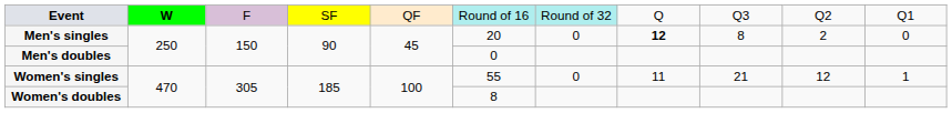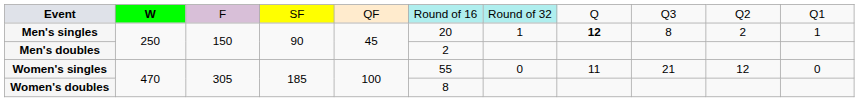 <table class=wikitable style=font-size:90%;text-align:center>
 <tr>
 <td style="width:130px; background:#dfe2e9;"><strong>Event</strong></td>
 <td style="width:80px; background:lime;"><strong>W</strong></td>
 <td style="width:85px; background:thistle;">F</td>
 <td style="width:85px; background:#ff0;">SF</td>
 <td style="width:85px; background:#ffebcd;">QF</td>
 <td style="width:85px; background:#afeeee;">Round of 16</td>
 <td style="width:85px; background:#afeeee;">Round of 32</td>
 <td width=85>Q</td>
 <td width=85>Q3</td>
 <td width=85>Q2</td>
 <td width=85>Q1</td>
 </tr>
 <tr>
 <th style="background:#f6f6f6;">Men's singles</th>
 <td rowspan=2>250</td>
 <td rowspan=2>150</td>
 <td rowspan=2>90</td>
 <td rowspan=2>45</td>
 <td>20</td>
-<td>0</td>
+<td>1</td>
 <td><strong>12</strong></td>
 <td>8</td>
 <td>2</td>
-<td>0</td>
+<td>1</td>
 </tr>
 <tr>
 <th style="background:#f6f6f6;">Men's doubles</th>
-<td>0</td>
+<td>2</td>
 <td></td>
 <td></td>
 <td></td>
 <td></td>
 <td></td>
 </tr>
 <tr>
 <th style="background:#f6f6f6;">Women's singles</th>
 <td rowspan=2>470</td>
 <td rowspan=2>305</td>
 <td rowspan=2>185</td>
 <td rowspan=2>100</td>
 <td>55</td>
 <td>0</td>
 <td>11</td>
 <td>21</td>
 <td>12</td>
-<td>1</td>
+<td>0</td>
 </tr>
 <tr>
 <th style="background:#f6f6f6;">Women's doubles</th>
 <td>8</td>
 <td></td>
 <td></td>
 <td></td>
 <td></td>
 <td></td>
 </tr>
 </table>
